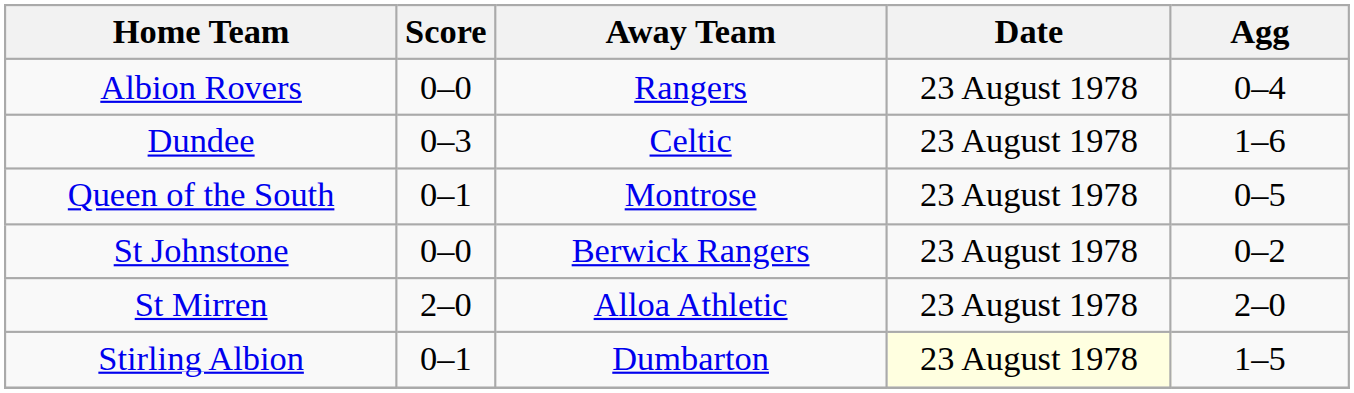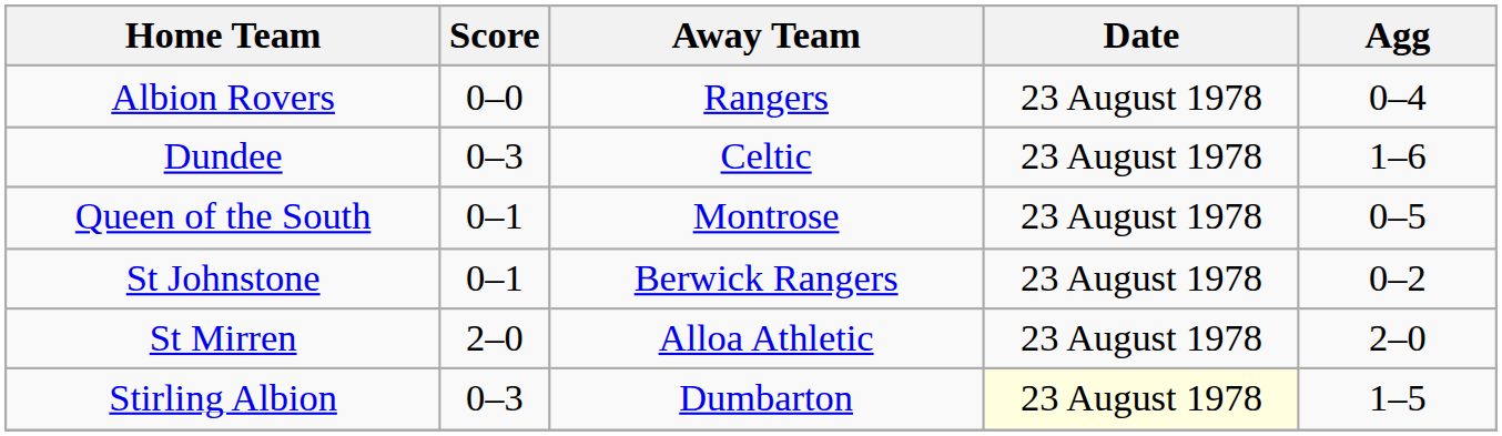 <table class="wikitable" style="text-align:center;">
 <tr>
 <th width=175>Home Team</th>
 <th width=20>Score</th>
 <th width=175>Away Team</th>
 <th width= 125>Date</th>
 <th width= 75>Agg</th>
 </tr>
 <tr>
 <td><a href='#'>Albion Rovers</a></td>
 <td>0–0</td>
 <td><a href='#'>Rangers</a></td>
 <td>23 August 1978</td>
 <td>0–4</td>
 </tr>
 <tr>
 <td><a href='#'>Dundee</a></td>
 <td>0–3</td>
 <td><a href='#'>Celtic</a></td>
 <td>23 August 1978</td>
 <td>1–6</td>
 </tr>
 <tr>
 <td><a href='#'>Queen of the South</a></td>
 <td>0–1</td>
 <td><a href='#'>Montrose</a></td>
 <td>23 August 1978</td>
 <td>0–5</td>
 </tr>
 <tr>
 <td><a href='#'>St Johnstone</a></td>
-<td>0–0</td>
+<td>0–1</td>
 <td><a href='#'>Berwick Rangers</a></td>
 <td>23 August 1978</td>
 <td>0–2</td>
 </tr>
 <tr>
 <td><a href='#'>St Mirren</a></td>
 <td>2–0</td>
 <td><a href='#'>Alloa Athletic</a></td>
 <td>23 August 1978</td>
 <td>2–0</td>
 </tr>
 <tr>
 <td><a href='#'>Stirling Albion</a></td>
-<td>0–1</td>
+<td>0–3</td>
 <td><a href='#'>Dumbarton</a></td>
 <td style="background: lightyellow;">23 August 1978</td>
 <td>1–5</td>
 </tr>
 <tr>
 </tr>
 </table>
